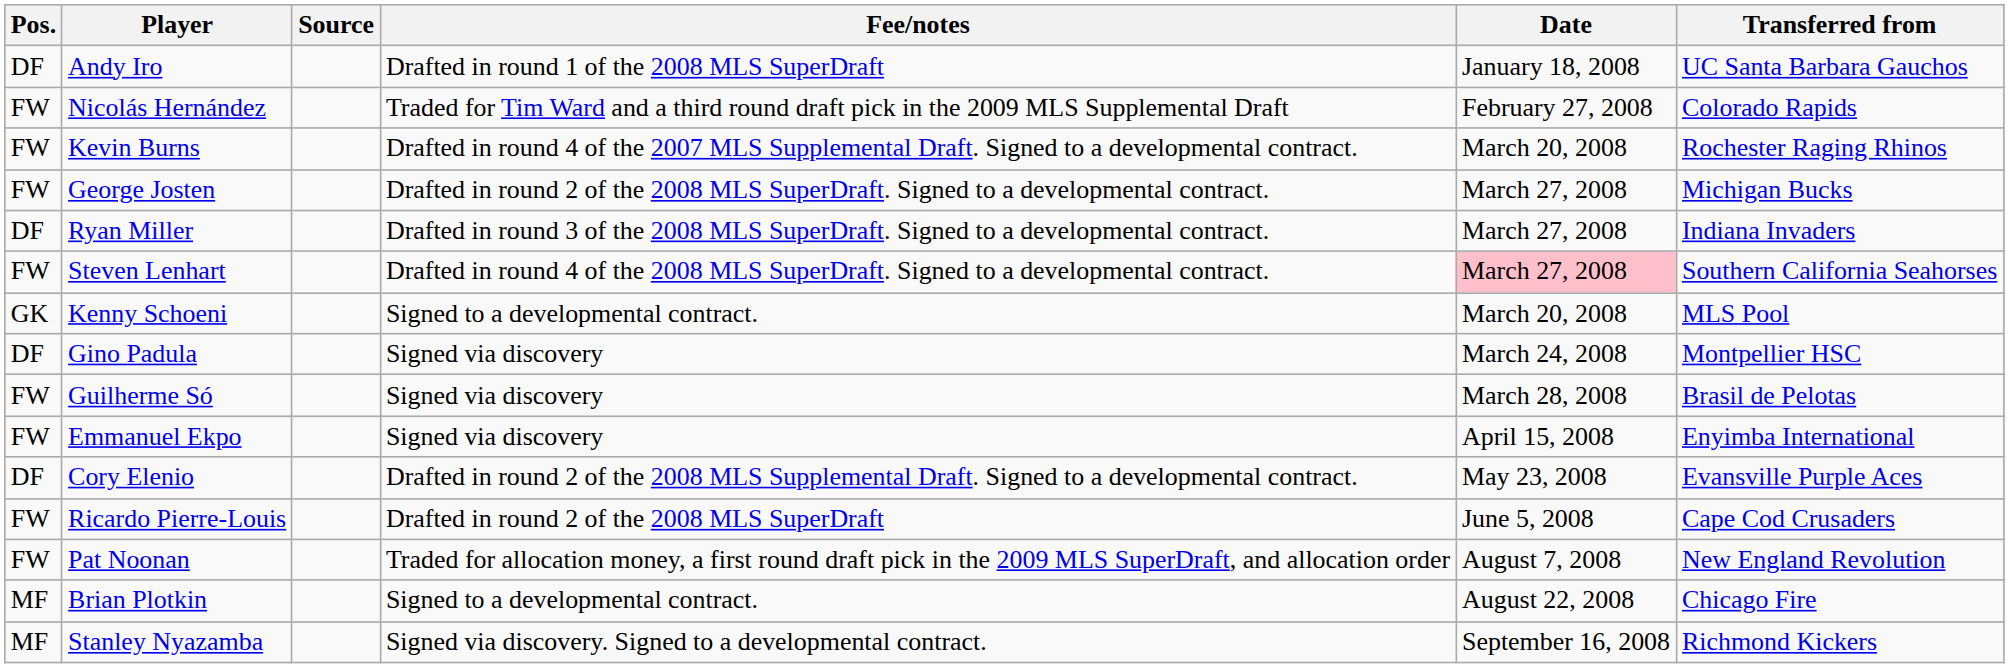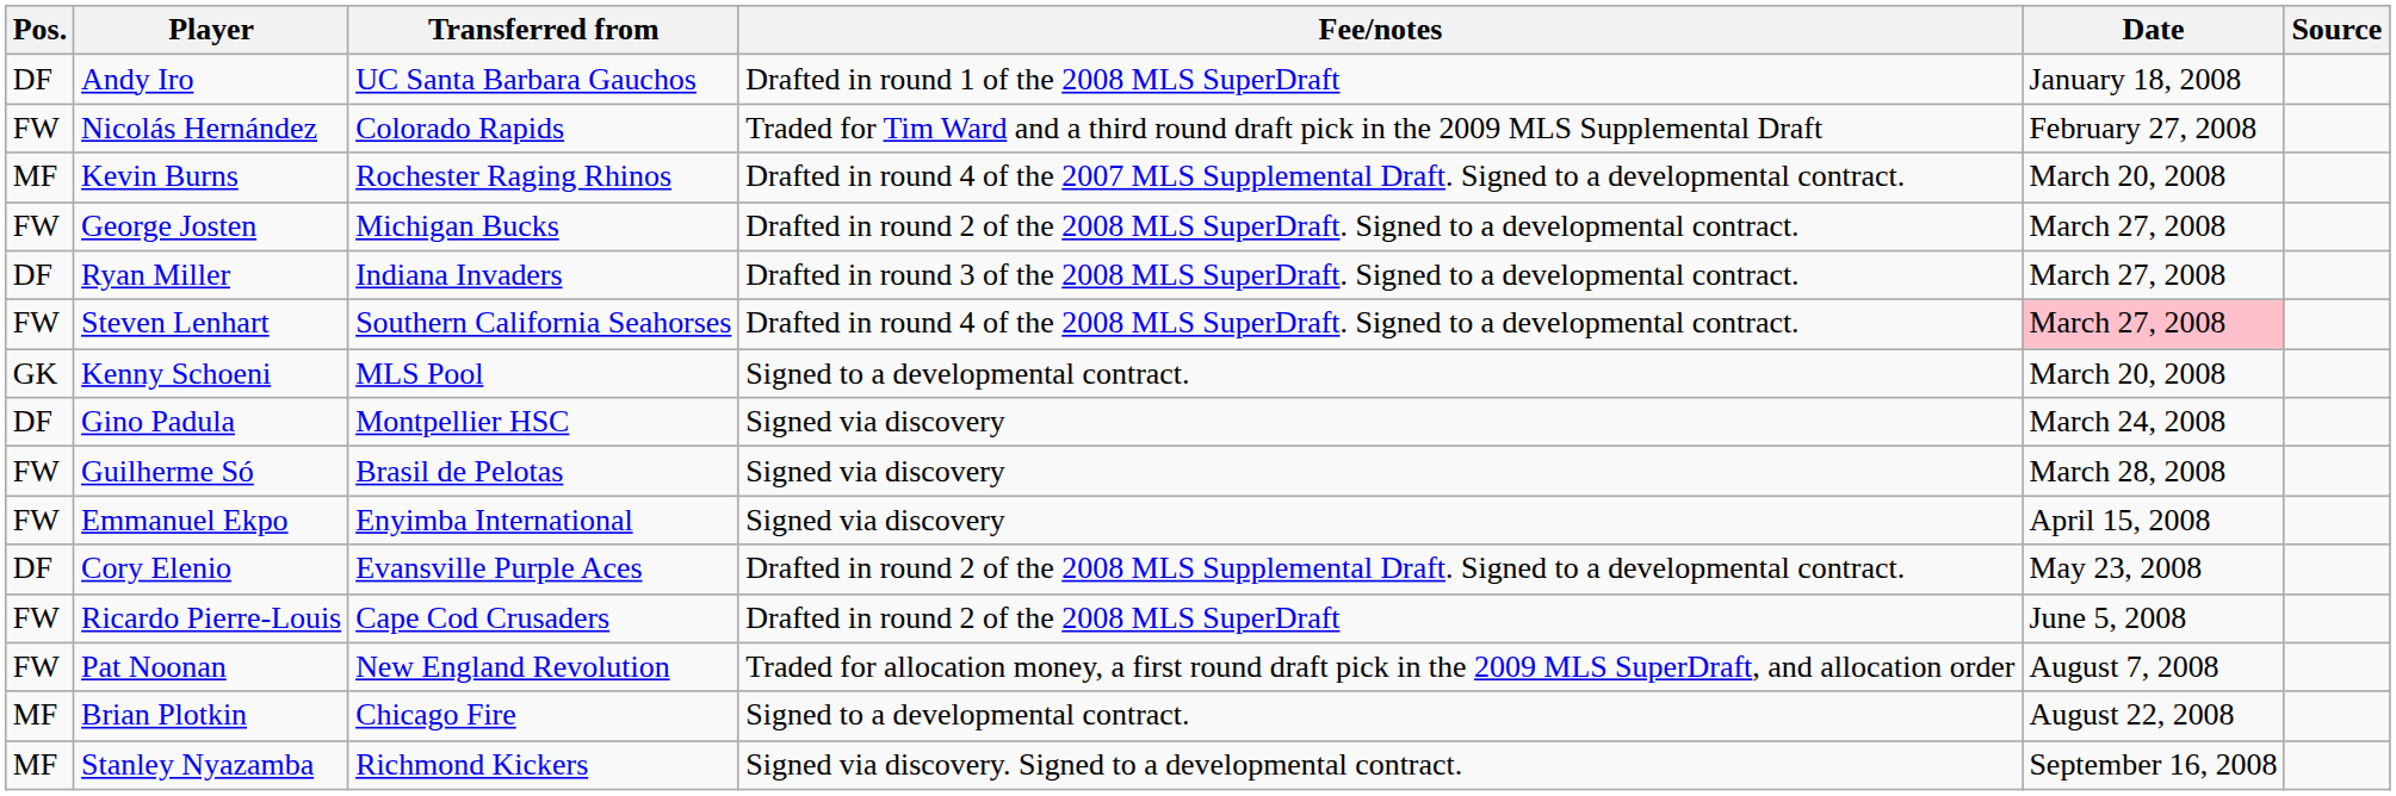 <table class="wikitable sortable" style="text-align: left">
 <tr>
 <th><strong>Pos.</strong></th>
 <th><strong>Player</strong></th>
-<th><strong>Source</strong></th>
+<th><strong>Transferred from</strong></th>
 <th><strong>Fee/notes</strong></th>
 <th><strong>Date</strong></th>
-<th><strong>Transferred from</strong></th>
+<th><strong>Source</strong></th>
 </tr>
 <tr>
 <td>DF</td>
 <td> <a href='#'>Andy Iro</a></td>
-<td align=center></td>
+<td> <a href='#'>UC Santa Barbara Gauchos</a></td>
 <td>Drafted in round 1 of the <a href='#'>2008 MLS SuperDraft</a></td>
 <td>January 18, 2008</td>
-<td> <a href='#'>UC Santa Barbara Gauchos</a></td>
+<td align=center></td>
 </tr>
 <tr>
 <td>FW</td>
 <td> <a href='#'>Nicolás Hernández</a></td>
-<td align=center></td>
+<td> <a href='#'>Colorado Rapids</a></td>
 <td>Traded for <a href='#'>Tim Ward</a> and a third round draft pick in the 2009 MLS Supplemental Draft</td>
 <td>February 27, 2008</td>
-<td> <a href='#'>Colorado Rapids</a></td>
+<td align=center></td>
 </tr>
 <tr>
-<td>FW</td>
+<td>MF</td>
 <td> <a href='#'>Kevin Burns</a></td>
-<td align=center></td>
+<td> <a href='#'>Rochester Raging Rhinos</a></td>
 <td>Drafted in round 4 of the <a href='#'>2007 MLS Supplemental Draft</a>. Signed to a developmental contract.</td>
 <td>March 20, 2008</td>
-<td> <a href='#'>Rochester Raging Rhinos</a></td>
+<td align=center></td>
 </tr>
 <tr>
 <td>FW</td>
 <td> <a href='#'>George Josten</a></td>
-<td align=center></td>
+<td> <a href='#'>Michigan Bucks</a></td>
 <td>Drafted in round 2 of the <a href='#'>2008 MLS SuperDraft</a>. Signed to a developmental contract.</td>
 <td>March 27, 2008</td>
-<td> <a href='#'>Michigan Bucks</a></td>
+<td align=center></td>
 </tr>
 <tr>
 <td>DF</td>
 <td> <a href='#'>Ryan Miller</a></td>
-<td align=center></td>
+<td> <a href='#'>Indiana Invaders</a></td>
 <td>Drafted in round 3 of the <a href='#'>2008 MLS SuperDraft</a>. Signed to a developmental contract.</td>
 <td>March 27, 2008</td>
-<td> <a href='#'>Indiana Invaders</a></td>
+<td align=center></td>
 </tr>
 <tr>
 <td>FW</td>
 <td> <a href='#'>Steven Lenhart</a></td>
-<td align=center></td>
+<td> <a href='#'>Southern California Seahorses</a></td>
 <td>Drafted in round 4 of the <a href='#'>2008 MLS SuperDraft</a>. Signed to a developmental contract.</td>
 <td style="background: pink;">March 27, 2008</td>
-<td> <a href='#'>Southern California Seahorses</a></td>
+<td align=center></td>
 </tr>
 <tr>
 <td>GK</td>
 <td> <a href='#'>Kenny Schoeni</a></td>
-<td align=center></td>
+<td> <a href='#'>MLS Pool</a></td>
 <td>Signed to a developmental contract.</td>
 <td>March 20, 2008</td>
-<td> <a href='#'>MLS Pool</a></td>
+<td align=center></td>
 </tr>
 <tr>
 <td>DF</td>
 <td> <a href='#'>Gino Padula</a></td>
-<td align=center></td>
+<td> <a href='#'>Montpellier HSC</a></td>
 <td>Signed via discovery</td>
 <td>March 24, 2008</td>
-<td> <a href='#'>Montpellier HSC</a></td>
+<td align=center></td>
 </tr>
 <tr>
 <td>FW</td>
 <td> <a href='#'>Guilherme Só</a></td>
-<td align=center></td>
+<td> <a href='#'>Brasil de Pelotas</a></td>
 <td>Signed via discovery</td>
 <td>March 28, 2008</td>
-<td> <a href='#'>Brasil de Pelotas</a></td>
+<td align=center></td>
 </tr>
 <tr>
 <td>FW</td>
 <td> <a href='#'>Emmanuel Ekpo</a></td>
-<td align=center></td>
+<td> <a href='#'>Enyimba International</a></td>
 <td>Signed via discovery</td>
 <td>April 15, 2008</td>
-<td> <a href='#'>Enyimba International</a></td>
+<td align=center></td>
 </tr>
 <tr>
 <td>DF</td>
 <td> <a href='#'>Cory Elenio</a></td>
-<td align=center></td>
+<td> <a href='#'>Evansville Purple Aces</a></td>
 <td>Drafted in round 2 of the <a href='#'>2008 MLS Supplemental Draft</a>. Signed to a developmental contract.</td>
 <td>May 23, 2008</td>
-<td> <a href='#'>Evansville Purple Aces</a></td>
+<td align=center></td>
 </tr>
 <tr>
 <td>FW</td>
 <td> <a href='#'>Ricardo Pierre-Louis</a></td>
-<td align=center></td>
+<td> <a href='#'>Cape Cod Crusaders</a></td>
 <td>Drafted in round 2 of the <a href='#'>2008 MLS SuperDraft</a></td>
 <td>June 5, 2008</td>
-<td> <a href='#'>Cape Cod Crusaders</a></td>
+<td align=center></td>
 </tr>
 <tr>
 <td>FW</td>
 <td> <a href='#'>Pat Noonan</a></td>
-<td align=center></td>
+<td> <a href='#'>New England Revolution</a></td>
 <td>Traded for allocation money, a first round draft pick in the <a href='#'>2009 MLS SuperDraft</a>, and allocation order</td>
 <td>August 7, 2008</td>
-<td> <a href='#'>New England Revolution</a></td>
+<td align=center></td>
 </tr>
 <tr>
 <td>MF</td>
 <td> <a href='#'>Brian Plotkin</a></td>
-<td align=center></td>
+<td> <a href='#'>Chicago Fire</a></td>
 <td>Signed to a developmental contract.</td>
 <td>August 22, 2008</td>
-<td> <a href='#'>Chicago Fire</a></td>
+<td align=center></td>
 </tr>
 <tr>
 <td>MF</td>
 <td> <a href='#'>Stanley Nyazamba</a></td>
-<td align=center></td>
+<td> <a href='#'>Richmond Kickers</a></td>
 <td>Signed via discovery. Signed to a developmental contract.</td>
 <td>September 16, 2008</td>
-<td> <a href='#'>Richmond Kickers</a></td>
+<td align=center></td>
 </tr>
 </table>
